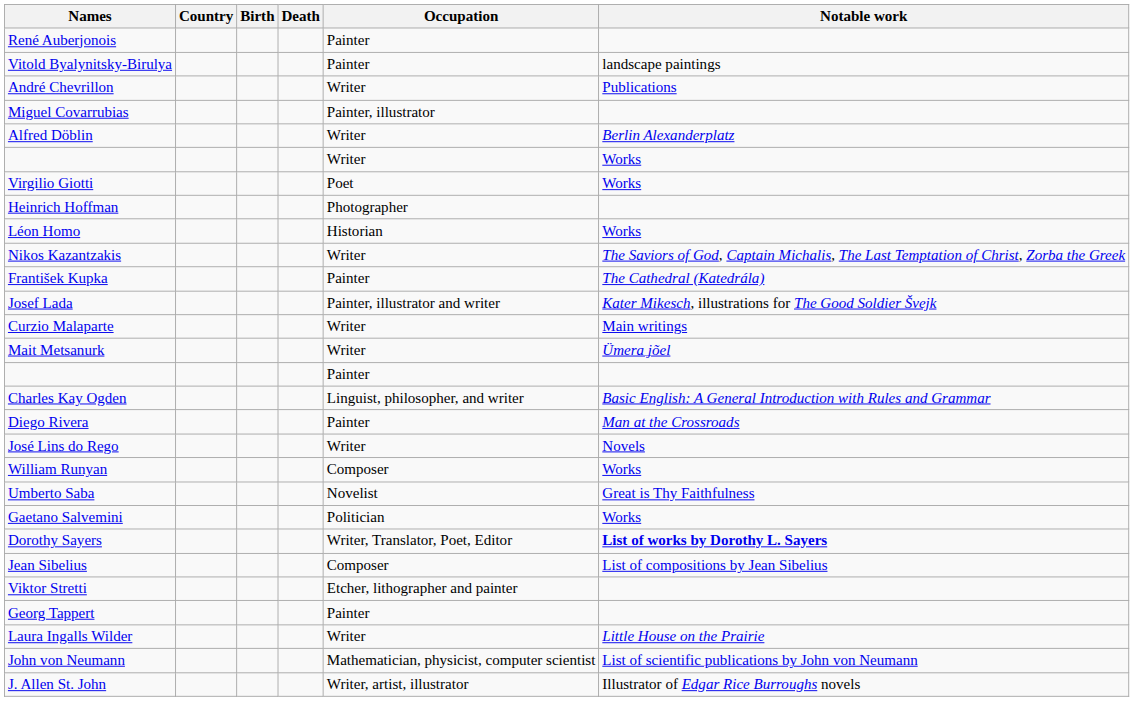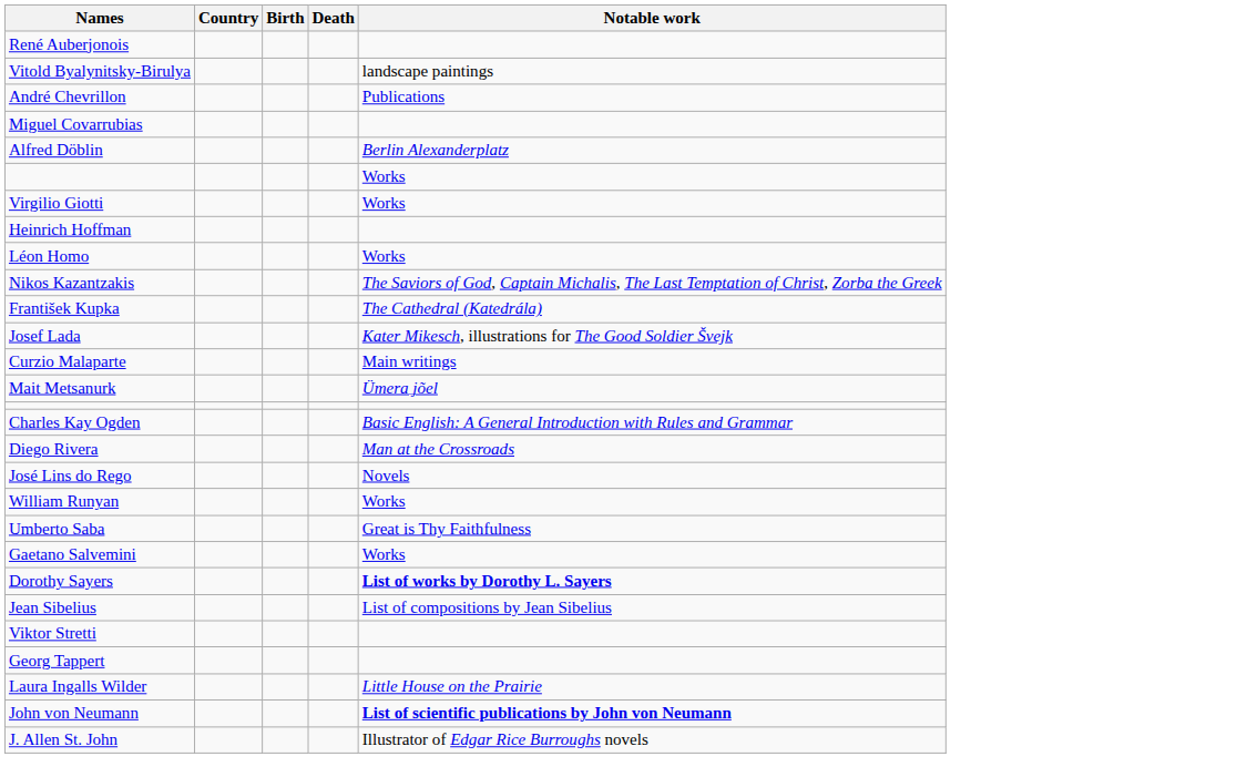 <table class="wikitable sortable" border="1" style="border-spacing:0 style="width:100%">
 <tr>
 <th>Names</th>
 <th>Country</th>
 <th>Birth</th>
 <th>Death</th>
-<th>Occupation</th>
 <th>Notable work</th>
 </tr>
 <tr>
 <td><a href='#'>René Auberjonois</a></td>
 <td></td>
 <td></td>
 <td></td>
-<td>Painter</td>
 <td></td>
 </tr>
 <tr>
 <td><a href='#'>Vitold Byalynitsky-Birulya</a></td>
 <td><br></td>
 <td></td>
 <td></td>
-<td>Painter</td>
 <td>landscape paintings</td>
 </tr>
 <tr>
 <td><a href='#'>André Chevrillon</a></td>
 <td></td>
 <td></td>
 <td></td>
-<td>Writer</td>
 <td><a href='#'>Publications</a></td>
 </tr>
 <tr>
 <td><a href='#'>Miguel Covarrubias</a></td>
 <td></td>
 <td></td>
 <td></td>
-<td>Painter, illustrator</td>
 <td></td>
 </tr>
 <tr>
 <td><a href='#'>Alfred Döblin</a></td>
 <td></td>
 <td></td>
 <td></td>
-<td>Writer</td>
 <td><em><a href='#'>Berlin Alexanderplatz</a></em></td>
 </tr>
 <tr>
 <td></td>
 <td></td>
 <td></td>
 <td></td>
-<td>Writer</td>
 <td><a href='#'>Works</a></td>
 </tr>
 <tr>
 <td><a href='#'>Virgilio Giotti</a></td>
 <td></td>
 <td></td>
 <td></td>
-<td>Poet</td>
 <td><a href='#'>Works</a></td>
 </tr>
 <tr>
 <td><a href='#'>Heinrich Hoffman</a></td>
 <td></td>
 <td></td>
 <td></td>
-<td>Photographer</td>
 <td></td>
 </tr>
 <tr>
 <td><a href='#'>Léon Homo</a></td>
 <td></td>
 <td></td>
 <td></td>
-<td>Historian</td>
 <td><a href='#'>Works</a></td>
 </tr>
 <tr>
 <td><a href='#'>Nikos Kazantzakis</a></td>
 <td></td>
 <td></td>
 <td></td>
-<td>Writer</td>
 <td><em><a href='#'>The Saviors of God</a></em>, <em><a href='#'>Captain Michalis</a></em>, <em><a href='#'>The Last Temptation of Christ</a></em>, <em><a href='#'>Zorba the Greek</a></em></td>
 </tr>
 <tr>
 <td><a href='#'>František Kupka</a></td>
 <td></td>
 <td></td>
 <td></td>
-<td>Painter</td>
 <td><em><a href='#'>The Cathedral (Katedrála)</a></em></td>
 </tr>
 <tr>
 <td><a href='#'>Josef Lada</a></td>
 <td></td>
 <td></td>
 <td></td>
-<td>Painter, illustrator and writer</td>
 <td><em><a href='#'>Kater Mikesch</a></em>, illustrations for <em><a href='#'>The Good Soldier Švejk</a></em></td>
 </tr>
 <tr>
 <td><a href='#'>Curzio Malaparte</a></td>
 <td></td>
 <td></td>
 <td></td>
-<td>Writer</td>
 <td><a href='#'>Main writings</a></td>
 </tr>
 <tr>
 <td><a href='#'>Mait Metsanurk</a></td>
 <td></td>
 <td></td>
 <td></td>
-<td>Writer</td>
 <td><em><a href='#'>Ümera jõel</a></em></td>
 </tr>
 <tr>
 <td></td>
 <td></td>
 <td></td>
 <td></td>
-<td>Painter</td>
 <td></td>
 </tr>
 <tr>
 <td><a href='#'>Charles Kay Ogden</a></td>
 <td></td>
 <td></td>
 <td></td>
-<td>Linguist, philosopher, and writer</td>
 <td><em><a href='#'>Basic English: A General Introduction with Rules and Grammar</a></em></td>
 </tr>
 <tr>
 <td><a href='#'>Diego Rivera</a></td>
 <td></td>
 <td></td>
 <td></td>
-<td>Painter</td>
 <td><em><a href='#'>Man at the Crossroads</a></em></td>
 </tr>
 <tr>
 <td><a href='#'>José Lins do Rego</a></td>
 <td></td>
 <td></td>
 <td></td>
-<td>Writer</td>
 <td><a href='#'>Novels</a></td>
 </tr>
 <tr>
 <td><a href='#'>William Runyan</a></td>
 <td></td>
 <td></td>
 <td></td>
-<td>Composer</td>
 <td><a href='#'>Works</a></td>
 </tr>
 <tr>
 <td><a href='#'>Umberto Saba</a></td>
 <td></td>
 <td></td>
 <td></td>
-<td>Novelist</td>
 <td><a href='#'>Great is Thy Faithfulness</a></td>
 </tr>
 <tr>
 <td><a href='#'>Gaetano Salvemini</a></td>
 <td></td>
 <td></td>
 <td></td>
-<td>Politician</td>
 <td><a href='#'>Works</a></td>
 </tr>
 <tr>
 <td><a href='#'>Dorothy Sayers</a></td>
 <td></td>
 <td></td>
 <td></td>
-<td>Writer, Translator, Poet, Editor</td>
 <td><strong><a href='#'>List of works by Dorothy L. Sayers</a></strong></td>
 </tr>
 <tr>
 <td><a href='#'>Jean Sibelius</a></td>
 <td></td>
 <td></td>
 <td></td>
-<td>Composer</td>
 <td><a href='#'>List of compositions by Jean Sibelius</a></td>
 </tr>
 <tr>
 <td><a href='#'>Viktor Stretti</a></td>
 <td></td>
 <td></td>
 <td></td>
-<td>Etcher, lithographer and painter</td>
 <td></td>
 </tr>
 <tr>
 <td><a href='#'>Georg Tappert</a></td>
 <td></td>
 <td></td>
 <td></td>
-<td>Painter</td>
 <td></td>
 </tr>
 <tr>
 <td><a href='#'>Laura Ingalls Wilder</a></td>
 <td></td>
 <td></td>
 <td></td>
-<td>Writer</td>
 <td><em><a href='#'>Little House on the Prairie</a></em></td>
 </tr>
 <tr>
 <td><a href='#'>John von Neumann</a></td>
 <td><br></td>
 <td></td>
 <td></td>
-<td>Mathematician, physicist, computer scientist</td>
-<td><a href='#'>List of scientific publications by John von Neumann</a></td>
+<td><strong><a href='#'>List of scientific publications by John von Neumann</a></strong></td>
 </tr>
 <tr>
 <td><a href='#'>J. Allen St. John</a></td>
 <td></td>
 <td></td>
 <td></td>
-<td>Writer, artist, illustrator</td>
 <td>Illustrator of <em><a href='#'>Edgar Rice Burroughs</a></em> novels</td>
 </tr>
 </table>
